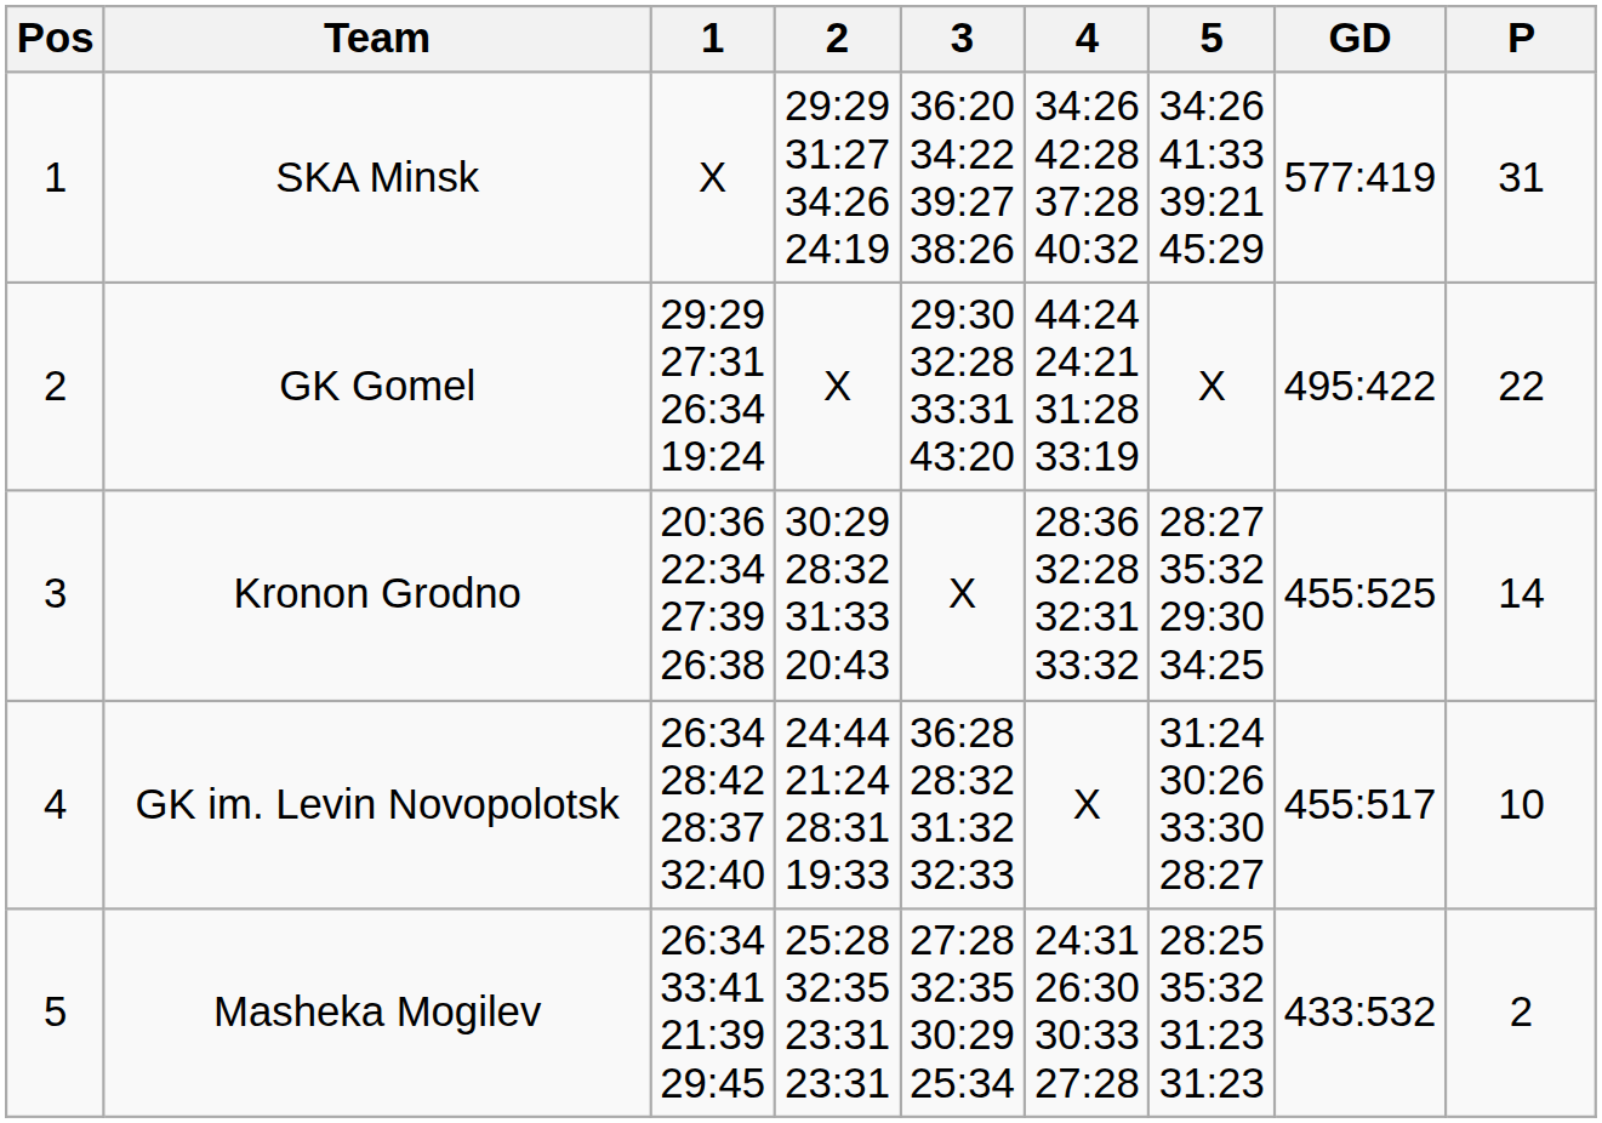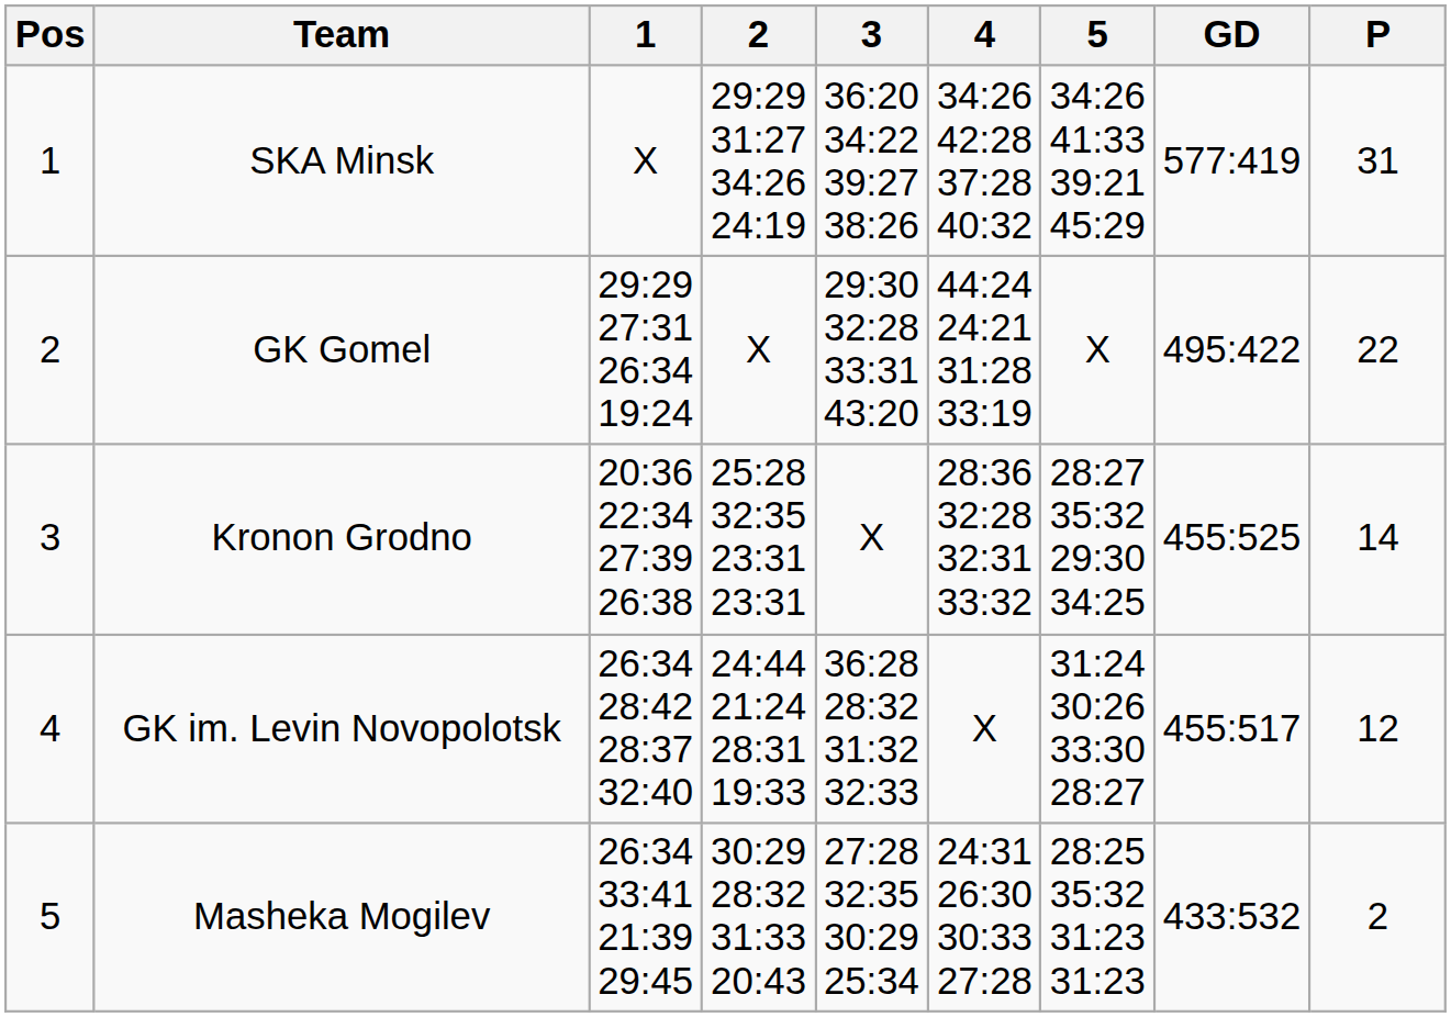 <table class="wikitable" style="text-align: center;">
 <tr>
 <th width="30"><strong>Pos</strong></th>
 <th width="200"><strong>Team</strong></th>
 <th width="40"><strong>1</strong></th>
 <th width="40"><strong>2</strong></th>
 <th width="40"><strong>3</strong></th>
 <th width="40"><strong>4</strong></th>
 <th width="40"><strong>5</strong></th>
 <th width="50"><strong>GD</strong></th>
 <th width="50"><strong>P</strong></th>
 </tr>
 <tr>
 <td>1</td>
 <td>SKA Minsk</td>
 <td>X</td>
 <td>29:29<br>31:27<br>34:26<br>24:19</td>
 <td>36:20<br>34:22<br>39:27<br>38:26</td>
 <td>34:26<br>42:28<br>37:28<br>40:32</td>
 <td>34:26<br>41:33<br>39:21<br>45:29</td>
 <td>577:419</td>
 <td>31</td>
 </tr>
 <tr>
 <td>2</td>
 <td>GK Gomel</td>
 <td>29:29<br>27:31<br>26:34<br>19:24</td>
 <td>X</td>
 <td>29:30<br>32:28<br>33:31<br>43:20</td>
 <td>44:24<br>24:21<br>31:28<br>33:19</td>
 <td>X</td>
 <td>495:422</td>
 <td>22</td>
 </tr>
 <tr>
 <td>3</td>
 <td>Kronon Grodno</td>
 <td>20:36<br>22:34<br>27:39<br>26:38</td>
-<td>30:29<br>28:32<br>31:33<br>20:43</td>
+<td>25:28<br>32:35<br>23:31<br>23:31</td>
 <td>X</td>
 <td>28:36<br>32:28<br>32:31<br>33:32</td>
 <td>28:27<br>35:32<br>29:30<br>34:25</td>
 <td>455:525</td>
 <td>14</td>
 </tr>
 <tr>
 <td>4</td>
 <td>GK im. Levin Novopolotsk</td>
 <td>26:34<br>28:42<br>28:37<br>32:40</td>
 <td>24:44<br>21:24<br>28:31<br>19:33</td>
 <td>36:28<br>28:32<br>31:32<br>32:33</td>
 <td>X</td>
 <td>31:24<br>30:26<br>33:30<br>28:27</td>
 <td>455:517</td>
-<td>10</td>
+<td>12</td>
 </tr>
 <tr>
 <td>5</td>
 <td>Masheka Mogilev</td>
 <td>26:34<br>33:41<br>21:39<br>29:45</td>
-<td>25:28<br>32:35<br>23:31<br>23:31</td>
+<td>30:29<br>28:32<br>31:33<br>20:43</td>
 <td>27:28<br>32:35<br>30:29<br>25:34</td>
 <td>24:31<br>26:30<br>30:33<br>27:28</td>
 <td>28:25<br>35:32<br>31:23<br>31:23</td>
 <td>433:532</td>
 <td>2</td>
 </tr>
 </table>
